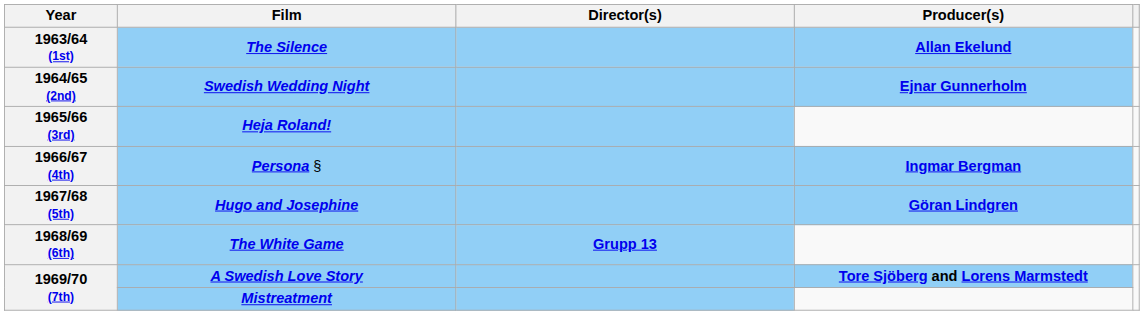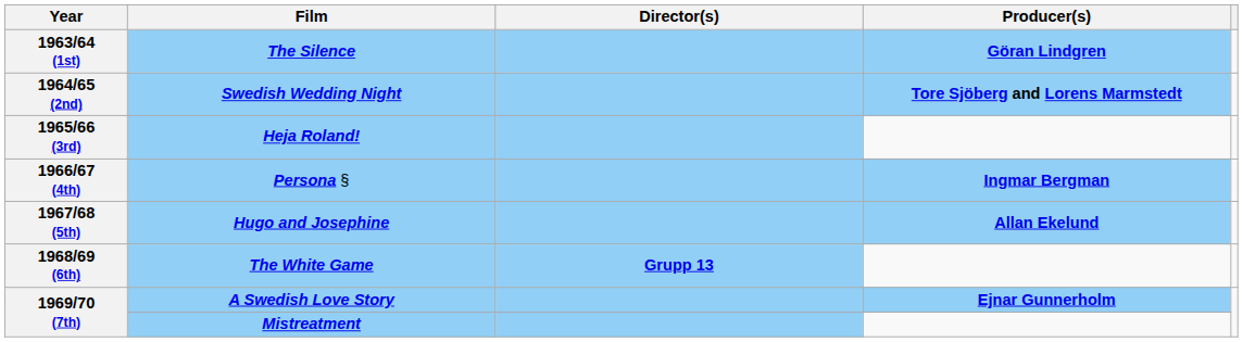 <table class="wikitable" style="text-align:center;">
 <tr style="background:#bebebe;">
 <th style="width:10%;">Year</th>
 <th style="width:30%;">Film</th>
 <th style="width:30%;">Director(s)</th>
 <th style="width:30%;">Producer(s)</th>
 <th scope="col" style="width:2%;" class="unsortable"></th>
 </tr>
 <tr>
 <th scope="row" rowspan=1 style="text-align:center"><strong>1963/64</strong><br><small><a href='#'>(1st)</a></small></th>
 <td style="background:#91CFF6"><strong><em><a href='#'>The Silence</a></em></strong></td>
 <td style="background:#91CFF6"><strong></strong></td>
-<td style="background:#91CFF6"><strong><a href='#'>Allan Ekelund</a></strong></td>
+<td style="background:#91CFF6"><strong><a href='#'>Göran Lindgren</a></strong></td>
 <td></td>
 </tr>
 <tr>
 <th scope="row" rowspan=1 style="text-align:center"><strong>1964/65</strong><br><small><a href='#'>(2nd)</a></small></th>
 <td style="background:#91CFF6"><strong><em><a href='#'>Swedish Wedding Night</a></em></strong></td>
 <td style="background:#91CFF6"><strong></strong></td>
-<td style="background:#91CFF6"><strong><a href='#'>Ejnar Gunnerholm</a></strong></td>
+<td style="background:#91CFF6"><strong><a href='#'>Tore Sjöberg</a> and <a href='#'>Lorens Marmstedt</a></strong></td>
 <td></td>
 </tr>
 <tr>
 <th scope="row" rowspan=1 style="text-align:center"><strong>1965/66</strong><br><small><a href='#'>(3rd)</a></small></th>
 <td style="background:#91CFF6"><strong><em><a href='#'>Heja Roland!</a></em></strong></td>
 <td style="background:#91CFF6"><strong></strong></td>
 <td></td>
 <td></td>
 </tr>
 <tr>
 <th scope="row" rowspan=1 style="text-align:center"><strong>1966/67</strong><br><small><a href='#'>(4th)</a></small></th>
 <td style="background:#91CFF6"><strong><em><a href='#'>Persona</a></em></strong> §</td>
 <td style="background:#91CFF6"><strong></strong></td>
 <td style="background:#91CFF6"><strong><a href='#'>Ingmar Bergman</a></strong></td>
 <td></td>
 </tr>
 <tr>
 <th scope="row" rowspan=1 style="text-align:center"><strong>1967/68</strong><br><small><a href='#'>(5th)</a></small></th>
 <td style="background:#91CFF6"><strong><em><a href='#'>Hugo and Josephine</a></em></strong></td>
 <td style="background:#91CFF6"><strong></strong></td>
-<td style="background:#91CFF6"><strong><a href='#'>Göran Lindgren</a></strong></td>
+<td style="background:#91CFF6"><strong><a href='#'>Allan Ekelund</a></strong></td>
 <td></td>
 </tr>
 <tr>
 <th scope="row" rowspan=1 style="text-align:center"><strong>1968/69</strong><br><small><a href='#'>(6th)</a></small></th>
 <td style="background:#91CFF6"><strong><em><a href='#'>The White Game</a></em></strong></td>
 <td style="background:#91CFF6"><strong><a href='#'>Grupp 13</a></strong></td>
 <td></td>
 <td></td>
 </tr>
 <tr>
 <th scope="row" rowspan=2 style="text-align:center"><strong>1969/70</strong><br><small><a href='#'>(7th)</a></small></th>
 <td style="background:#91CFF6"><strong><em><a href='#'>A Swedish Love Story</a></em></strong></td>
 <td style="background:#91CFF6"><strong></strong></td>
-<td style="background:#91CFF6"><strong><a href='#'>Tore Sjöberg</a> and <a href='#'>Lorens Marmstedt</a></strong></td>
+<td style="background:#91CFF6"><strong><a href='#'>Ejnar Gunnerholm</a></strong></td>
 <td rowspan="2"></td>
 </tr>
 <tr>
 <td style="background:#91CFF6"><strong><em><a href='#'>Mistreatment</a></em></strong></td>
 <td style="background:#91CFF6"><strong></strong></td>
 <td></td>
 </tr>
 </table>
